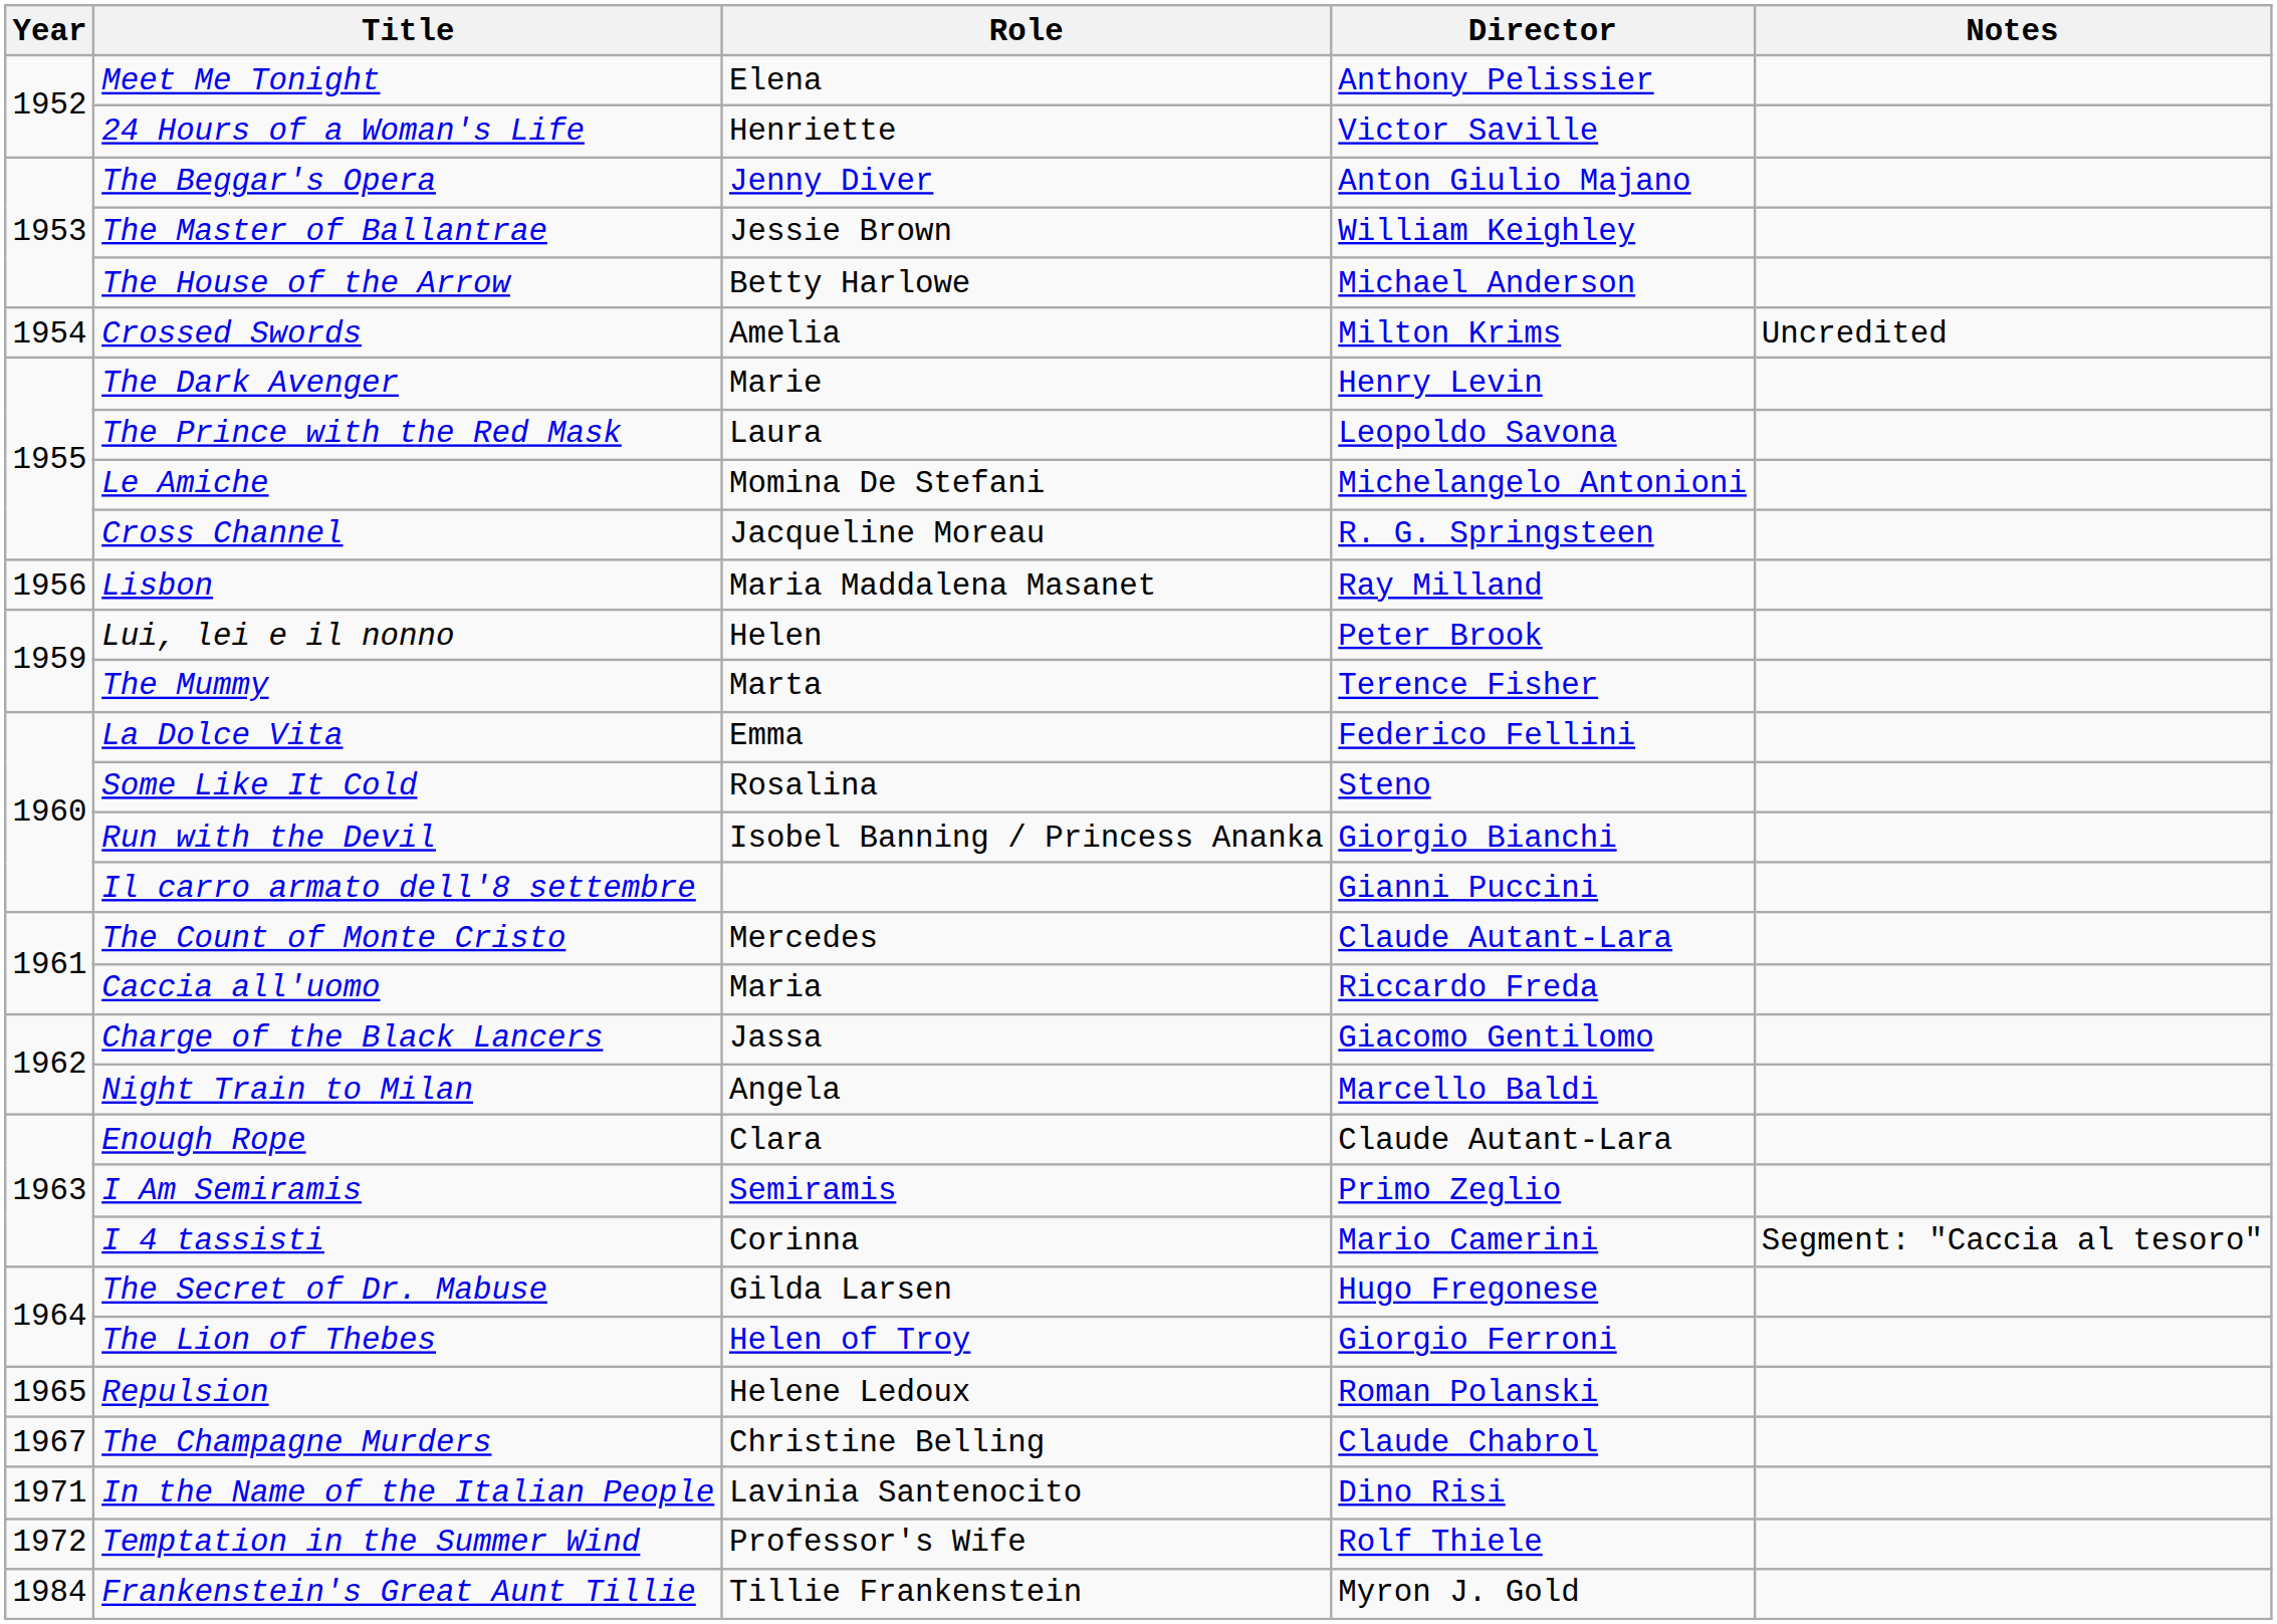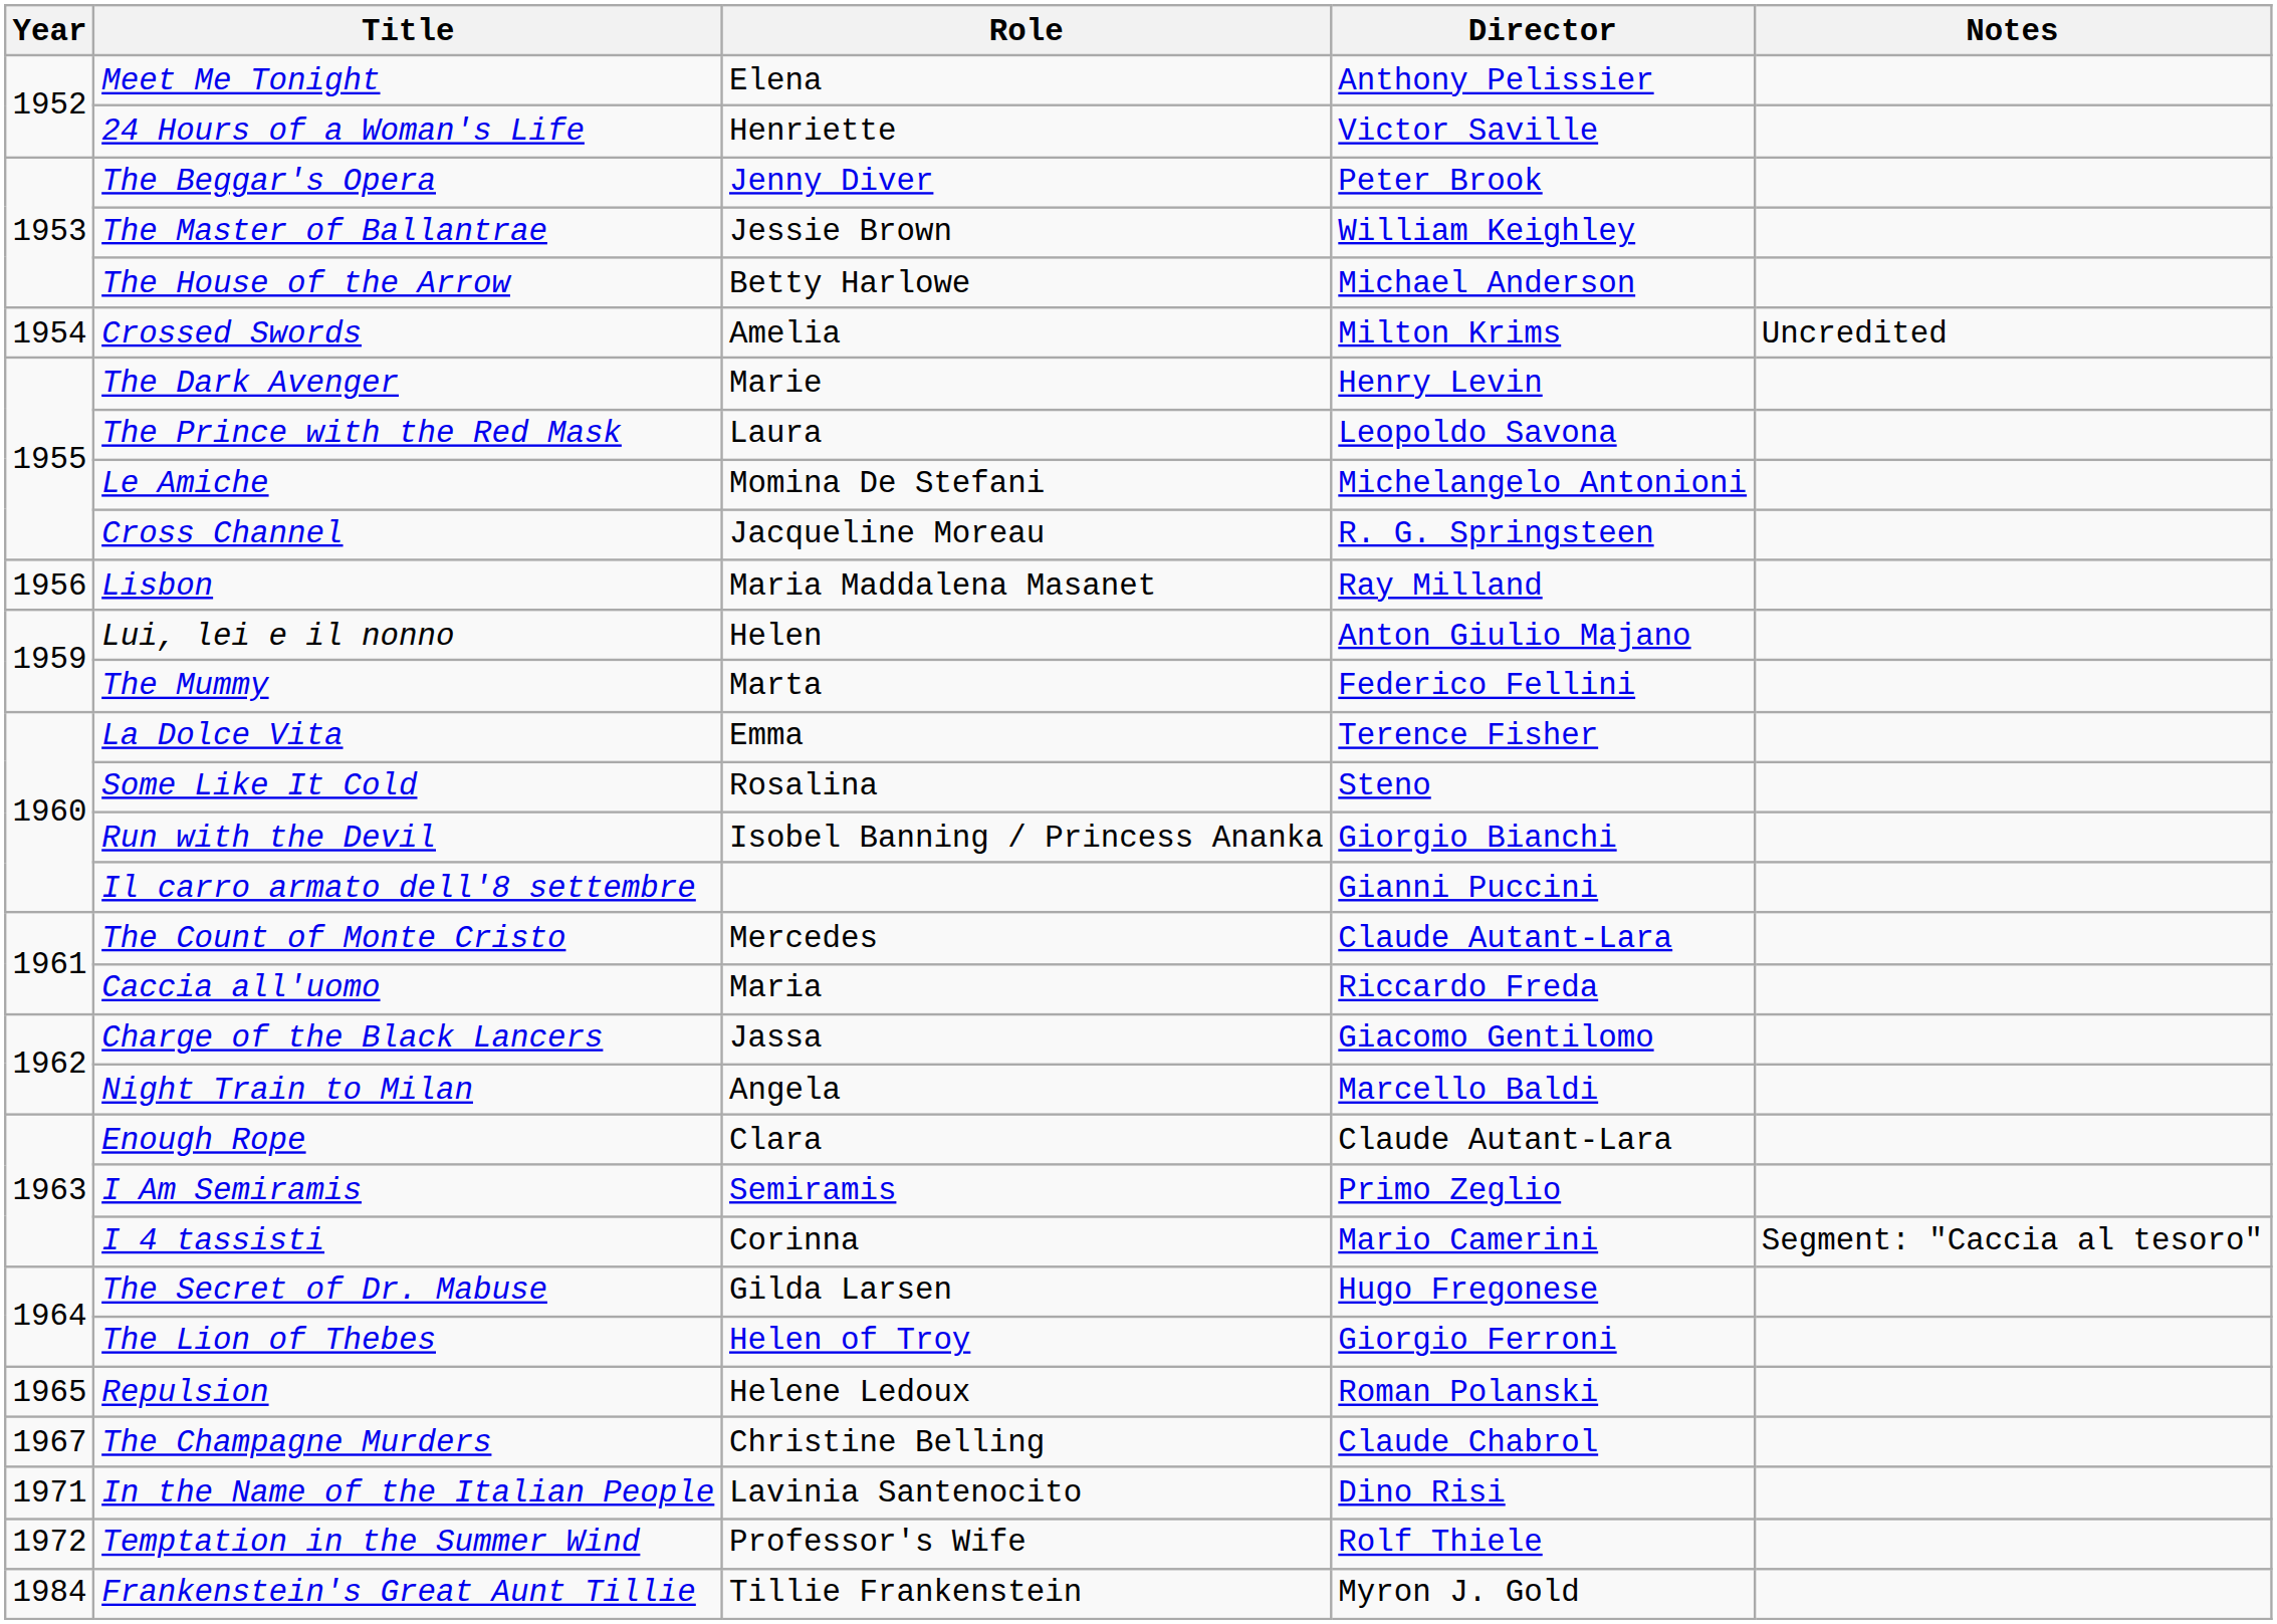 <table class="wikitable">
 <tr>
 <th>Year</th>
 <th>Title</th>
 <th>Role</th>
 <th>Director</th>
 <th>Notes</th>
 </tr>
 <tr>
 <td rowspan="2">1952</td>
 <td><em><a href='#'>Meet Me Tonight</a></em></td>
 <td>Elena</td>
 <td><a href='#'>Anthony Pelissier</a></td>
 <td></td>
 </tr>
 <tr>
 <td><em><a href='#'>24 Hours of a Woman's Life</a></em></td>
 <td>Henriette</td>
 <td><a href='#'>Victor Saville</a></td>
 <td></td>
 </tr>
 <tr>
 <td rowspan="3">1953</td>
 <td><em><a href='#'>The Beggar's Opera</a></em></td>
 <td><a href='#'>Jenny Diver</a></td>
-<td><a href='#'>Anton Giulio Majano</a></td>
+<td><a href='#'>Peter Brook</a></td>
 <td></td>
 </tr>
 <tr>
 <td><em><a href='#'>The Master of Ballantrae</a></em></td>
 <td>Jessie Brown</td>
 <td><a href='#'>William Keighley</a></td>
 <td></td>
 </tr>
 <tr>
 <td><a href='#'><em>The House of the Arrow</em></a></td>
 <td>Betty Harlowe</td>
 <td><a href='#'>Michael Anderson</a></td>
 <td></td>
 </tr>
 <tr>
 <td>1954</td>
 <td><a href='#'><em>Crossed Swords</em></a></td>
 <td>Amelia</td>
 <td><a href='#'>Milton Krims</a></td>
 <td>Uncredited</td>
 </tr>
 <tr>
 <td rowspan="4">1955</td>
 <td><em><a href='#'>The Dark Avenger</a></em></td>
 <td>Marie</td>
 <td><a href='#'>Henry Levin</a></td>
 <td></td>
 </tr>
 <tr>
 <td><em><a href='#'>The Prince with the Red Mask</a></em></td>
 <td>Laura</td>
 <td><a href='#'>Leopoldo Savona</a></td>
 <td></td>
 </tr>
 <tr>
 <td><em><a href='#'>Le Amiche</a></em></td>
 <td>Momina De Stefani</td>
 <td><a href='#'>Michelangelo Antonioni</a></td>
 <td></td>
 </tr>
 <tr>
 <td><em><a href='#'>Cross Channel</a></em></td>
 <td>Jacqueline Moreau</td>
 <td><a href='#'>R. G. Springsteen</a></td>
 <td></td>
 </tr>
 <tr>
 <td>1956</td>
 <td><em><a href='#'>Lisbon</a></em></td>
 <td>Maria Maddalena Masanet</td>
 <td><a href='#'>Ray Milland</a></td>
 <td></td>
 </tr>
 <tr>
 <td rowspan="2">1959</td>
 <td><em>Lui, lei e il nonno</em></td>
 <td>Helen</td>
-<td><a href='#'>Peter Brook</a></td>
+<td><a href='#'>Anton Giulio Majano</a></td>
 <td></td>
 </tr>
 <tr>
 <td><em><a href='#'>The Mummy</a></em></td>
 <td>Marta</td>
-<td><a href='#'>Terence Fisher</a></td>
+<td><a href='#'>Federico Fellini</a></td>
 <td></td>
 </tr>
 <tr>
 <td rowspan="4">1960</td>
 <td><em><a href='#'>La Dolce Vita</a></em></td>
 <td>Emma</td>
-<td><a href='#'>Federico Fellini</a></td>
+<td><a href='#'>Terence Fisher</a></td>
 <td></td>
 </tr>
 <tr>
 <td><em><a href='#'>Some Like It Cold</a></em></td>
 <td>Rosalina</td>
 <td><a href='#'>Steno</a></td>
 <td></td>
 </tr>
 <tr>
 <td><em><a href='#'>Run with the Devil</a></em></td>
 <td>Isobel Banning / Princess Ananka</td>
 <td><a href='#'>Giorgio Bianchi</a></td>
 <td></td>
 </tr>
 <tr>
 <td><em><a href='#'>Il carro armato dell'8 settembre</a></em></td>
 <td></td>
 <td><a href='#'>Gianni Puccini</a></td>
 <td></td>
 </tr>
 <tr>
 <td rowspan="2">1961</td>
 <td><a href='#'><em>The Count of Monte Cristo</em></a></td>
 <td>Mercedes</td>
 <td><a href='#'>Claude Autant-Lara</a></td>
 <td></td>
 </tr>
 <tr>
 <td><em><a href='#'>Caccia all'uomo</a></em></td>
 <td>Maria</td>
 <td><a href='#'>Riccardo Freda</a></td>
 <td></td>
 </tr>
 <tr>
 <td rowspan="2">1962</td>
 <td><em><a href='#'>Charge of the Black Lancers</a></em></td>
 <td>Jassa</td>
 <td><a href='#'>Giacomo Gentilomo</a></td>
 <td></td>
 </tr>
 <tr>
 <td><em><a href='#'>Night Train to Milan</a></em></td>
 <td>Angela</td>
 <td><a href='#'>Marcello Baldi</a></td>
 <td></td>
 </tr>
 <tr>
 <td rowspan="3">1963</td>
 <td><a href='#'><em>Enough Rope</em></a></td>
 <td>Clara</td>
 <td>Claude Autant-Lara</td>
 <td></td>
 </tr>
 <tr>
 <td><em><a href='#'>I Am Semiramis</a></em></td>
 <td><a href='#'>Semiramis</a></td>
 <td><a href='#'>Primo Zeglio</a></td>
 <td></td>
 </tr>
 <tr>
 <td><em><a href='#'>I 4 tassisti</a></em></td>
 <td>Corinna</td>
 <td><a href='#'>Mario Camerini</a></td>
 <td>Segment: "Caccia al tesoro"</td>
 </tr>
 <tr>
 <td rowspan="2">1964</td>
 <td><em><a href='#'>The Secret of Dr. Mabuse</a></em></td>
 <td>Gilda Larsen</td>
 <td><a href='#'>Hugo Fregonese</a></td>
 <td></td>
 </tr>
 <tr>
 <td><em><a href='#'>The Lion of Thebes</a></em></td>
 <td><a href='#'>Helen of Troy</a></td>
 <td><a href='#'>Giorgio Ferroni</a></td>
 <td></td>
 </tr>
 <tr>
 <td>1965</td>
 <td><em><a href='#'>Repulsion</a></em></td>
 <td>Helene Ledoux</td>
 <td><a href='#'>Roman Polanski</a></td>
 <td></td>
 </tr>
 <tr>
 <td>1967</td>
 <td><em><a href='#'>The Champagne Murders</a></em></td>
 <td>Christine Belling</td>
 <td><a href='#'>Claude Chabrol</a></td>
 <td></td>
 </tr>
 <tr>
 <td>1971</td>
 <td><em><a href='#'>In the Name of the Italian People</a></em></td>
 <td>Lavinia Santenocito</td>
 <td><a href='#'>Dino Risi</a></td>
 <td></td>
 </tr>
 <tr>
 <td>1972</td>
 <td><em><a href='#'>Temptation in the Summer Wind</a></em></td>
 <td>Professor's Wife</td>
 <td><a href='#'>Rolf Thiele</a></td>
 <td></td>
 </tr>
 <tr>
 <td>1984</td>
 <td><em><a href='#'>Frankenstein's Great Aunt Tillie</a></em></td>
 <td>Tillie Frankenstein</td>
 <td>Myron J. Gold</td>
 <td></td>
 </tr>
 </table>
